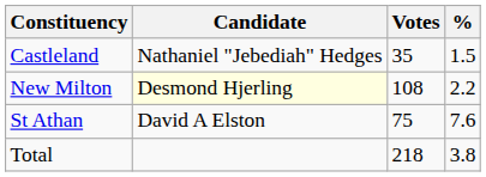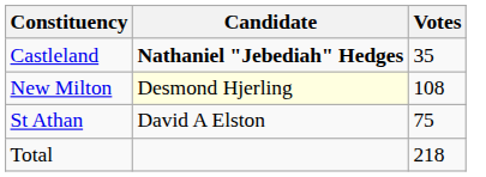 <table class="wikitable">
 <tr>
 <th>Constituency</th>
 <th>Candidate</th>
 <th>Votes</th>
-<th>%</th>
 </tr>
 <tr>
 <td><a href='#'>Castleland</a></td>
-<td>Nathaniel "Jebediah" Hedges</td>
+<td><strong>Nathaniel "Jebediah" Hedges</strong></td>
 <td>35</td>
-<td>1.5</td>
 </tr>
 <tr>
 <td><a href='#'>New Milton</a></td>
 <td style="background: lightyellow;">Desmond Hjerling</td>
 <td>108</td>
-<td>2.2</td>
 </tr>
 <tr>
 <td><a href='#'>St Athan</a></td>
 <td>David A Elston</td>
 <td>75</td>
-<td>7.6</td>
 </tr>
 <tr>
 <td>Total</td>
 <td></td>
 <td>218</td>
-<td>3.8</td>
 </tr>
 </table>
